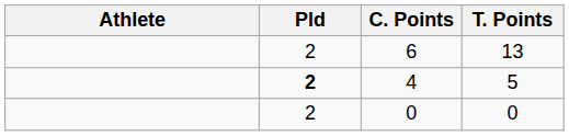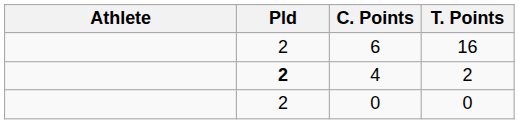 <table class="wikitable" style="text-align:center">
 <tr>
 <th width=200>Athlete</th>
 <th width=75>Pld</th>
 <th width=75>C. Points</th>
 <th width=75>T. Points</th>
 </tr>
 <tr>
 <td style="text-align:left"></td>
 <td>2</td>
 <td>6</td>
-<td>13</td>
+<td>16</td>
 </tr>
 <tr>
 <td style="text-align:left"></td>
 <td><strong>2</strong></td>
 <td>4</td>
-<td>5</td>
+<td>2</td>
 </tr>
 <tr>
 <td style="text-align:left"></td>
 <td>2</td>
 <td>0</td>
 <td>0</td>
 </tr>
 </table>
